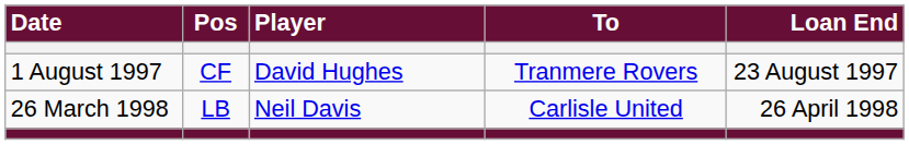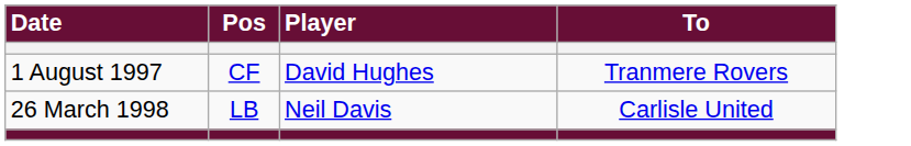 <table class="wikitable">
 <tr>
 <th style="background:#670E36; color:#ffffff; text-align:left; width:130px">Date</th>
 <th style="background:#670E36; color:#ffffff; text-align:center; width:40px">Pos</th>
 <th style="background:#670E36; color:#ffffff; text-align:left; width:180px">Player</th>
 <th style="background:#670E36; color:#ffffff; text-align:center; width:180px">To</th>
-<th style="background:#670E36; color:#ffffff; text-align:right; width:130px">Loan End</th>
 </tr>
 <tr>
-<th></th>
 <th></th>
 <th></th>
 <th></th>
 <th></th>
 </tr>
 <tr>
 <td>1 August 1997</td>
 <td style="text-align:center;"><a href='#'>CF</a></td>
 <td> <a href='#'>David Hughes</a></td>
 <td style="text-align:center;"><a href='#'>Tranmere Rovers</a></td>
-<td style="text-align:right;">23 August 1997</td>
 </tr>
 <tr>
 <td>26 March 1998</td>
 <td style="text-align:center;"><a href='#'>LB</a></td>
 <td><a href='#'>Neil Davis</a></td>
 <td style="text-align:center;"><a href='#'>Carlisle United</a></td>
-<td style="text-align:right;">26 April 1998</td>
 </tr>
 <tr>
 <th style="background:#670E36;"></th>
 <th style="background:#670E36;"></th>
 <th style="background:#670E36;"></th>
 <th style="background:#670E36;"></th>
-<th style="background:#670E36;"></th>
 </tr>
 </table>
